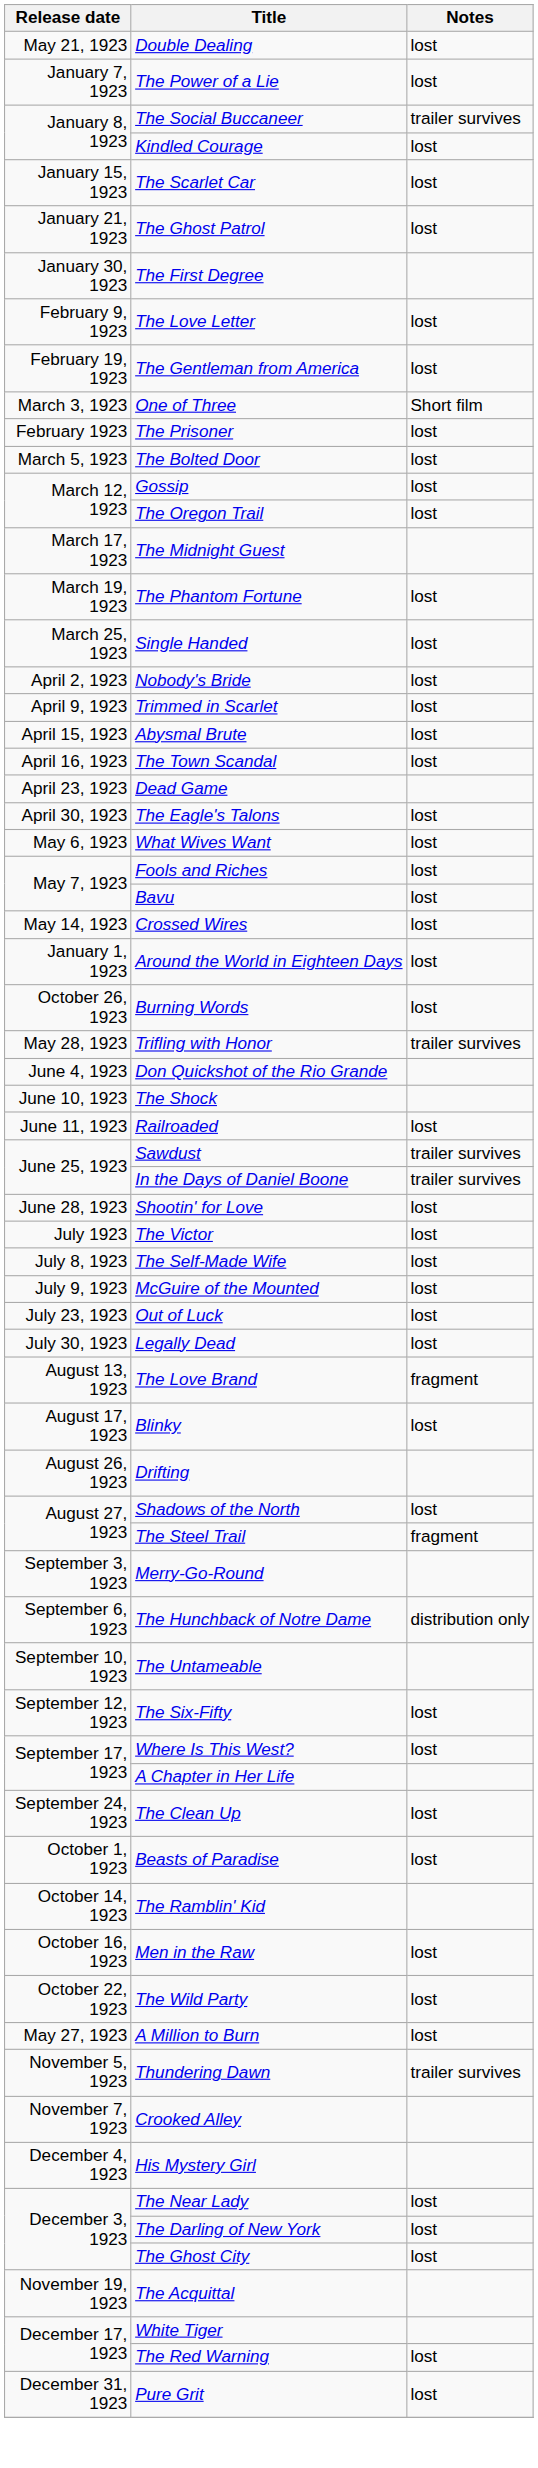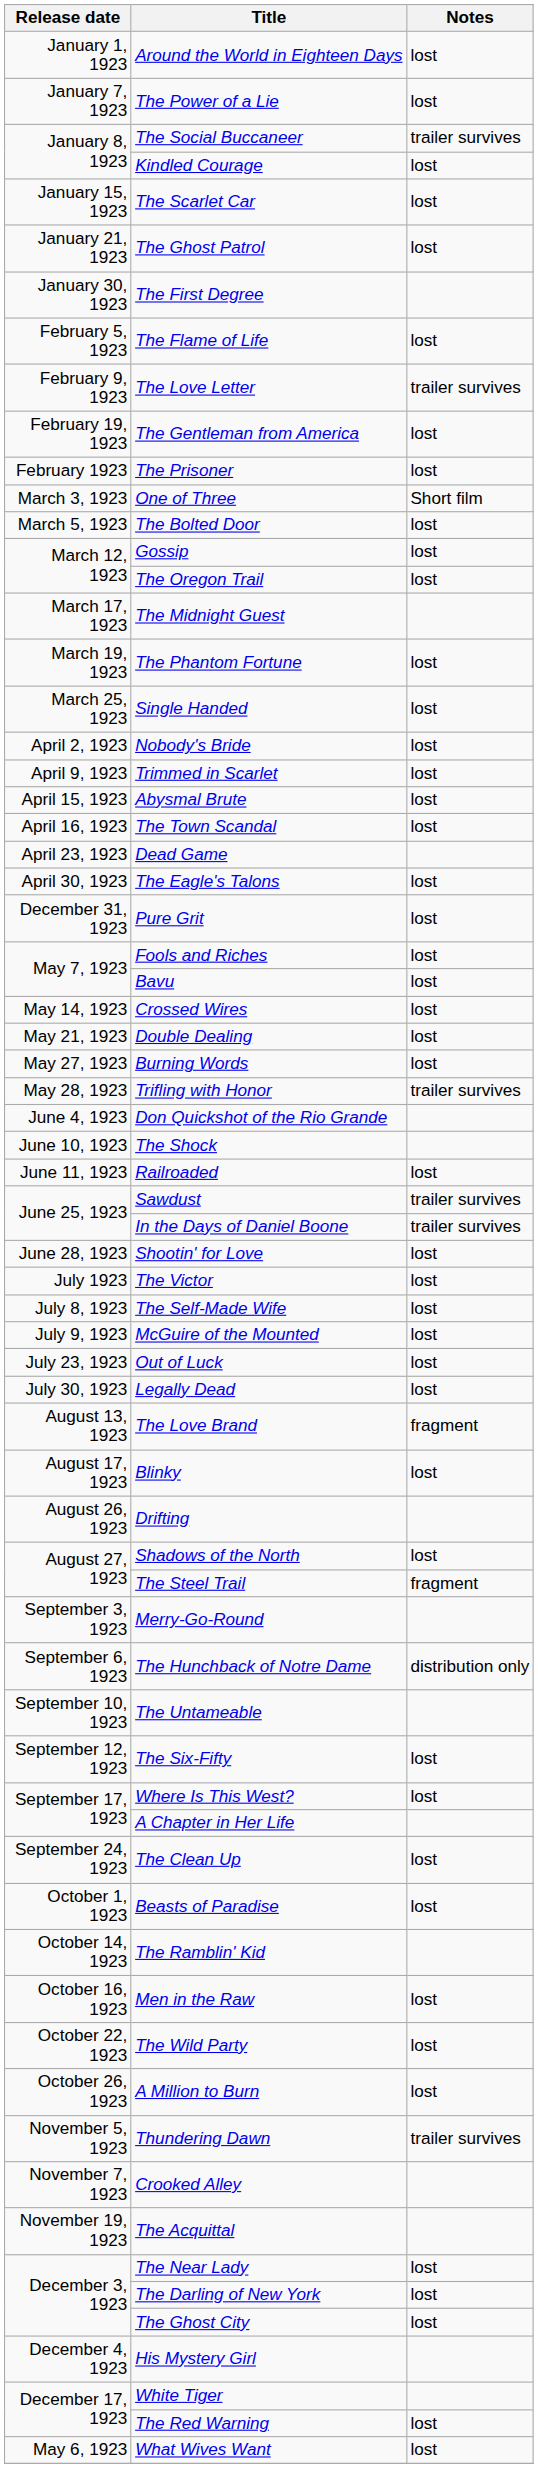 <table class="wikitable sortable">
 <tr>
 <th style="width:111px;">Release date</th>
 <th>Title</th>
 <th>Notes</th>
 </tr>
 <tr>
-<td style="text-align:right;">May 21, 1923</td>
-<td><em><a href='#'>Double Dealing</a></em></td>
+<td style="text-align:right;">January 1, 1923</td>
+<td><em><a href='#'>Around the World in Eighteen Days</a></em></td>
 <td>lost</td>
 </tr>
 <tr>
 <td style="text-align:right;">January 7, 1923</td>
 <td><em><a href='#'>The Power of a Lie</a></em></td>
 <td>lost</td>
 </tr>
 <tr>
 <td style="text-align:right;" rowspan="2">January 8, 1923</td>
 <td><em><a href='#'>The Social Buccaneer</a></em></td>
 <td>trailer survives</td>
 </tr>
 <tr>
 <td><em><a href='#'>Kindled Courage</a></em></td>
 <td>lost</td>
 </tr>
 <tr>
 <td style="text-align:right;">January 15, 1923</td>
 <td><em><a href='#'>The Scarlet Car</a></em></td>
 <td>lost</td>
 </tr>
 <tr>
 <td style="text-align:right;">January 21, 1923</td>
 <td><em><a href='#'>The Ghost Patrol</a></em></td>
 <td>lost</td>
 </tr>
 <tr>
 <td style="text-align:right;">January 30, 1923</td>
 <td><em><a href='#'>The First Degree</a></em></td>
 <td></td>
 </tr>
 <tr>
+<td style="text-align:right;">February 5, 1923</td>
+<td><em><a href='#'>The Flame of Life</a></em></td>
+<td>lost</td>
+</tr>
+<tr>
 <td style="text-align:right;">February 9, 1923</td>
 <td><em><a href='#'>The Love Letter</a></em></td>
-<td>lost</td>
+<td>trailer survives</td>
 </tr>
 <tr>
 <td style="text-align:right;">February 19, 1923</td>
 <td><em><a href='#'>The Gentleman from America</a></em></td>
 <td>lost</td>
 </tr>
 <tr>
+<td style="text-align:right;">February 1923</td>
+<td><em><a href='#'>The Prisoner</a></em></td>
+<td>lost</td>
+</tr>
+<tr>
 <td style="text-align:right;">March 3, 1923</td>
 <td><em><a href='#'>One of Three</a></em></td>
 <td>Short film</td>
-</tr>
-<tr>
-<td style="text-align:right;">February 1923</td>
-<td><em><a href='#'>The Prisoner</a></em></td>
-<td>lost</td>
 </tr>
 <tr>
 <td style="text-align:right;">March 5, 1923</td>
 <td><em><a href='#'>The Bolted Door</a></em></td>
 <td>lost</td>
 </tr>
 <tr>
 <td style="text-align:right;" rowspan="2">March 12, 1923</td>
 <td><em><a href='#'>Gossip</a></em></td>
 <td>lost</td>
 </tr>
 <tr>
 <td><em><a href='#'>The Oregon Trail</a></em></td>
 <td>lost</td>
 </tr>
 <tr>
 <td style="text-align:right;">March 17, 1923</td>
 <td><em><a href='#'>The Midnight Guest</a></em></td>
 <td></td>
 </tr>
 <tr>
 <td style="text-align:right;">March 19, 1923</td>
 <td><em><a href='#'>The Phantom Fortune</a></em></td>
 <td>lost</td>
 </tr>
 <tr>
 <td style="text-align:right;">March 25, 1923</td>
 <td><em><a href='#'>Single Handed</a></em></td>
 <td>lost</td>
 </tr>
 <tr>
 <td style="text-align:right;">April 2, 1923</td>
 <td><em><a href='#'>Nobody's Bride</a></em></td>
 <td>lost</td>
 </tr>
 <tr>
 <td style="text-align:right;">April 9, 1923</td>
 <td><em><a href='#'>Trimmed in Scarlet</a></em></td>
 <td>lost</td>
 </tr>
 <tr>
 <td style="text-align:right;">April 15, 1923</td>
 <td><em><a href='#'>Abysmal Brute</a></em></td>
 <td>lost</td>
 </tr>
 <tr>
 <td style="text-align:right;">April 16, 1923</td>
 <td><em><a href='#'>The Town Scandal</a></em></td>
 <td>lost</td>
 </tr>
 <tr>
 <td style="text-align:right;">April 23, 1923</td>
 <td><em><a href='#'>Dead Game</a></em></td>
 <td></td>
 </tr>
 <tr>
 <td style="text-align:right;">April 30, 1923</td>
 <td><em><a href='#'>The Eagle's Talons</a></em></td>
 <td>lost</td>
 </tr>
 <tr>
-<td style="text-align:right;">May 6, 1923</td>
-<td><em><a href='#'>What Wives Want</a></em></td>
+<td style="text-align:right;">December 31, 1923</td>
+<td><em><a href='#'>Pure Grit</a></em></td>
 <td>lost</td>
 </tr>
 <tr>
 <td style="text-align:right;" rowspan="2">May 7, 1923</td>
 <td><em><a href='#'>Fools and Riches</a></em></td>
 <td>lost</td>
 </tr>
 <tr>
 <td><em><a href='#'>Bavu</a></em></td>
 <td>lost</td>
 </tr>
 <tr>
 <td style="text-align:right;">May 14, 1923</td>
 <td><em><a href='#'>Crossed Wires</a></em></td>
 <td>lost</td>
 </tr>
 <tr>
-<td style="text-align:right;">January 1, 1923</td>
-<td><em><a href='#'>Around the World in Eighteen Days</a></em></td>
+<td style="text-align:right;">May 21, 1923</td>
+<td><em><a href='#'>Double Dealing</a></em></td>
 <td>lost</td>
 </tr>
 <tr>
-<td style="text-align:right;">October 26, 1923</td>
+<td style="text-align:right;">May 27, 1923</td>
 <td><em><a href='#'>Burning Words</a></em></td>
 <td>lost</td>
 </tr>
 <tr>
 <td style="text-align:right;">May 28, 1923</td>
 <td><em><a href='#'>Trifling with Honor</a></em></td>
 <td>trailer survives</td>
 </tr>
 <tr>
 <td style="text-align:right;">June 4, 1923</td>
 <td><em><a href='#'>Don Quickshot of the Rio Grande</a></em></td>
 <td></td>
 </tr>
 <tr>
 <td style="text-align:right;">June 10, 1923</td>
 <td><em><a href='#'>The Shock</a></em></td>
 <td></td>
 </tr>
 <tr>
 <td style="text-align:right;">June 11, 1923</td>
 <td><em><a href='#'>Railroaded</a></em></td>
 <td>lost</td>
 </tr>
 <tr>
 <td style="text-align:right;" rowspan="2">June 25, 1923</td>
 <td><em><a href='#'>Sawdust</a></em></td>
 <td>trailer survives</td>
 </tr>
 <tr>
 <td><em><a href='#'>In the Days of Daniel Boone</a></em></td>
 <td>trailer survives</td>
 </tr>
 <tr>
 <td style="text-align:right;">June 28, 1923</td>
 <td><em><a href='#'>Shootin' for Love</a></em></td>
 <td>lost</td>
 </tr>
 <tr>
 <td style="text-align:right;">July 1923</td>
 <td><em><a href='#'>The Victor</a></em></td>
 <td>lost</td>
 </tr>
 <tr>
 <td style="text-align:right;">July 8, 1923</td>
 <td><em><a href='#'>The Self-Made Wife</a></em></td>
 <td>lost</td>
 </tr>
 <tr>
 <td style="text-align:right;">July 9, 1923</td>
 <td><em><a href='#'>McGuire of the Mounted</a></em></td>
 <td>lost</td>
 </tr>
 <tr>
 <td style="text-align:right;">July 23, 1923</td>
 <td><em><a href='#'>Out of Luck</a></em></td>
 <td>lost</td>
 </tr>
 <tr>
 <td style="text-align:right;">July 30, 1923</td>
 <td><em><a href='#'>Legally Dead</a></em></td>
 <td>lost</td>
 </tr>
 <tr>
 <td style="text-align:right;">August 13, 1923</td>
 <td><em><a href='#'>The Love Brand</a></em></td>
 <td>fragment</td>
 </tr>
 <tr>
 <td style="text-align:right;">August 17, 1923</td>
 <td><em><a href='#'>Blinky</a></em></td>
 <td>lost</td>
 </tr>
 <tr>
 <td style="text-align:right;">August 26, 1923</td>
 <td><em><a href='#'>Drifting</a></em></td>
 <td></td>
 </tr>
 <tr>
 <td style="text-align:right;" rowspan="2">August 27, 1923</td>
 <td><em><a href='#'>Shadows of the North</a></em></td>
 <td>lost</td>
 </tr>
 <tr>
 <td><em><a href='#'>The Steel Trail</a></em></td>
 <td>fragment</td>
 </tr>
 <tr>
 <td style="text-align:right;">September 3, 1923</td>
 <td><em><a href='#'>Merry-Go-Round</a></em></td>
 <td></td>
 </tr>
 <tr>
 <td style="text-align:right;">September 6, 1923</td>
 <td><em><a href='#'>The Hunchback of Notre Dame</a></em></td>
 <td>distribution only</td>
 </tr>
 <tr>
 <td style="text-align:right;">September 10, 1923</td>
 <td><em><a href='#'>The Untameable</a></em></td>
 <td></td>
 </tr>
 <tr>
 <td style="text-align:right;">September 12, 1923</td>
 <td><em><a href='#'>The Six-Fifty</a></em></td>
 <td>lost</td>
 </tr>
 <tr>
 <td style="text-align:right;" rowspan="2">September 17, 1923</td>
 <td><em><a href='#'>Where Is This West?</a></em></td>
 <td>lost</td>
 </tr>
 <tr>
 <td><em><a href='#'>A Chapter in Her Life</a></em></td>
 <td></td>
 </tr>
 <tr>
 <td style="text-align:right;">September 24, 1923</td>
 <td><em><a href='#'>The Clean Up</a></em></td>
 <td>lost</td>
 </tr>
 <tr>
 <td style="text-align:right;">October 1, 1923</td>
 <td><em><a href='#'>Beasts of Paradise</a></em></td>
 <td>lost</td>
 </tr>
 <tr>
 <td style="text-align:right;">October 14, 1923</td>
 <td><em><a href='#'>The Ramblin' Kid</a></em></td>
 <td></td>
 </tr>
 <tr>
 <td style="text-align:right;">October 16, 1923</td>
 <td><em><a href='#'>Men in the Raw</a></em></td>
 <td>lost</td>
 </tr>
 <tr>
 <td style="text-align:right;">October 22, 1923</td>
 <td><em><a href='#'>The Wild Party</a></em></td>
 <td>lost</td>
 </tr>
 <tr>
-<td style="text-align:right;">May 27, 1923</td>
+<td style="text-align:right;">October 26, 1923</td>
 <td><em><a href='#'>A Million to Burn</a></em></td>
 <td>lost</td>
 </tr>
 <tr>
 <td style="text-align:right;">November 5, 1923</td>
 <td><em><a href='#'>Thundering Dawn</a></em></td>
 <td>trailer survives</td>
 </tr>
 <tr>
 <td style="text-align:right;">November 7, 1923</td>
 <td><em><a href='#'>Crooked Alley</a></em></td>
 <td></td>
 </tr>
 <tr>
-<td style="text-align:right;">December 4, 1923</td>
-<td><em><a href='#'>His Mystery Girl</a></em></td>
+<td style="text-align:right;">November 19, 1923</td>
+<td><em><a href='#'>The Acquittal</a></em></td>
 <td></td>
 </tr>
 <tr>
 <td style="text-align:right;" rowspan="3">December 3, 1923</td>
 <td><em><a href='#'>The Near Lady</a></em></td>
 <td>lost</td>
 </tr>
 <tr>
 <td><em><a href='#'>The Darling of New York</a></em></td>
 <td>lost</td>
 </tr>
 <tr>
 <td><em><a href='#'>The Ghost City</a></em></td>
 <td>lost</td>
 </tr>
 <tr>
-<td style="text-align:right;">November 19, 1923</td>
-<td><em><a href='#'>The Acquittal</a></em></td>
+<td style="text-align:right;">December 4, 1923</td>
+<td><em><a href='#'>His Mystery Girl</a></em></td>
 <td></td>
 </tr>
 <tr>
 <td style="text-align:right;" rowspan="2">December 17, 1923</td>
 <td><em><a href='#'>White Tiger</a></em></td>
 <td></td>
 </tr>
 <tr>
 <td><em><a href='#'>The Red Warning</a></em></td>
 <td>lost</td>
 </tr>
 <tr>
-<td style="text-align:right;">December 31, 1923</td>
-<td><em><a href='#'>Pure Grit</a></em></td>
+<td style="text-align:right;">May 6, 1923</td>
+<td><em><a href='#'>What Wives Want</a></em></td>
 <td>lost</td>
 </tr>
 <tr>
 </tr>
 </table>
